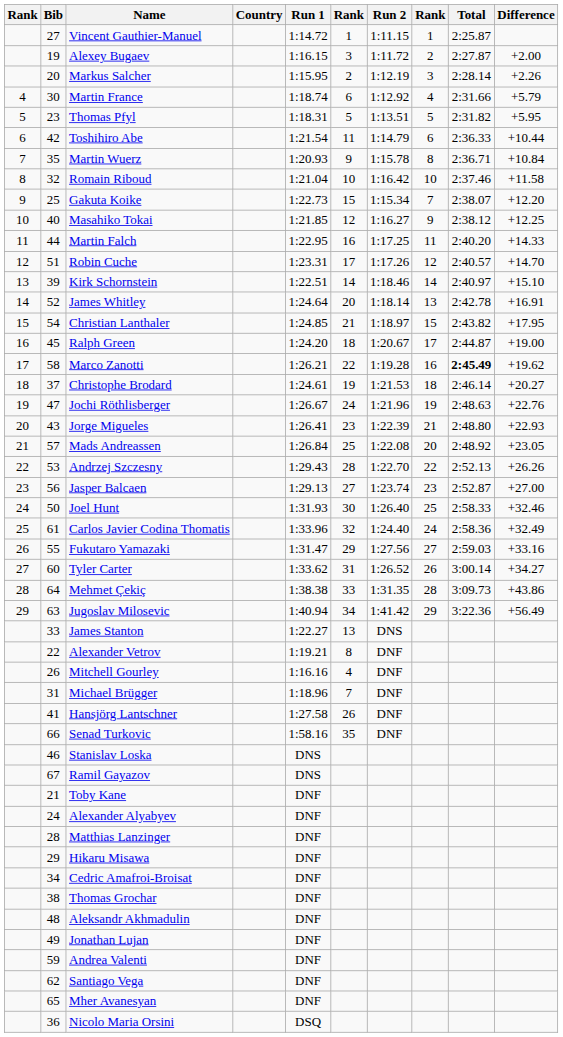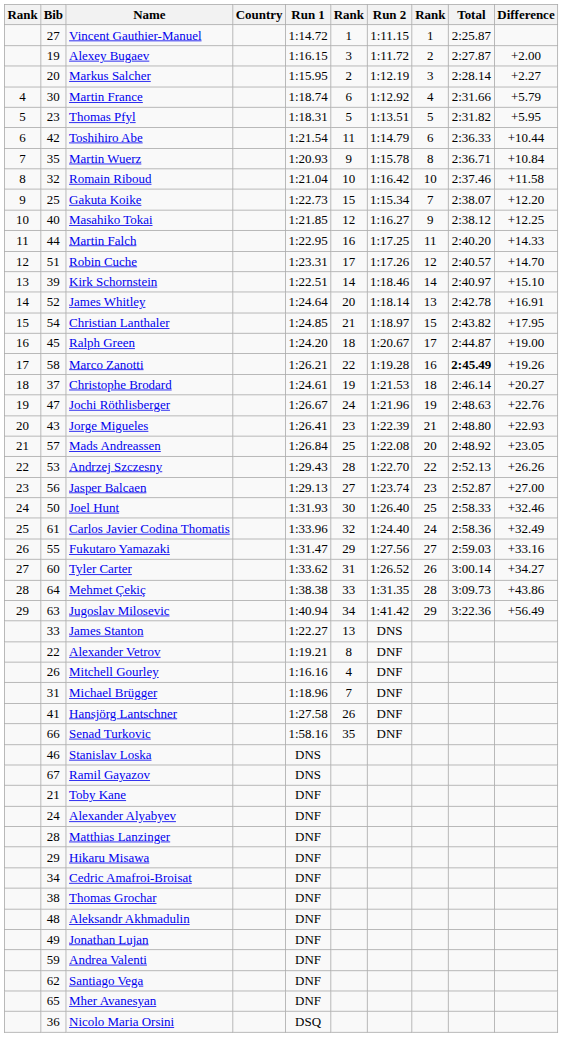 <table class="wikitable sortable" style="text-align:center">
 <tr>
 <th>Rank</th>
 <th>Bib</th>
 <th>Name</th>
 <th>Country</th>
 <th>Run 1</th>
 <th>Rank</th>
 <th>Run 2</th>
 <th>Rank</th>
 <th>Total</th>
 <th>Difference</th>
 </tr>
 <tr>
 <td></td>
 <td>27</td>
 <td align=left><a href='#'>Vincent Gauthier-Manuel</a></td>
 <td align=left></td>
 <td>1:14.72</td>
 <td>1</td>
 <td>1:11.15</td>
 <td>1</td>
 <td>2:25.87</td>
 <td></td>
 </tr>
 <tr>
 <td></td>
 <td>19</td>
 <td align=left><a href='#'>Alexey Bugaev</a></td>
 <td align=left></td>
 <td>1:16.15</td>
 <td>3</td>
 <td>1:11.72</td>
 <td>2</td>
 <td>2:27.87</td>
 <td>+2.00</td>
 </tr>
 <tr>
 <td></td>
 <td>20</td>
 <td align=left><a href='#'>Markus Salcher</a></td>
 <td align=left></td>
 <td>1:15.95</td>
 <td>2</td>
 <td>1:12.19</td>
 <td>3</td>
 <td>2:28.14</td>
-<td>+2.26</td>
+<td>+2.27</td>
 </tr>
 <tr>
 <td>4</td>
 <td>30</td>
 <td align=left><a href='#'>Martin France</a></td>
 <td align=left></td>
 <td>1:18.74</td>
 <td>6</td>
 <td>1:12.92</td>
 <td>4</td>
 <td>2:31.66</td>
 <td>+5.79</td>
 </tr>
 <tr>
 <td>5</td>
 <td>23</td>
 <td align=left><a href='#'>Thomas Pfyl</a></td>
 <td align=left></td>
 <td>1:18.31</td>
 <td>5</td>
 <td>1:13.51</td>
 <td>5</td>
 <td>2:31.82</td>
 <td>+5.95</td>
 </tr>
 <tr>
 <td>6</td>
 <td>42</td>
 <td align=left><a href='#'>Toshihiro Abe</a></td>
 <td align=left></td>
 <td>1:21.54</td>
 <td>11</td>
 <td>1:14.79</td>
 <td>6</td>
 <td>2:36.33</td>
 <td>+10.44</td>
 </tr>
 <tr>
 <td>7</td>
 <td>35</td>
 <td align=left><a href='#'>Martin Wuerz</a></td>
 <td align=left></td>
 <td>1:20.93</td>
 <td>9</td>
 <td>1:15.78</td>
 <td>8</td>
 <td>2:36.71</td>
 <td>+10.84</td>
 </tr>
 <tr>
 <td>8</td>
 <td>32</td>
 <td align=left><a href='#'>Romain Riboud</a></td>
 <td align=left></td>
 <td>1:21.04</td>
 <td>10</td>
 <td>1:16.42</td>
 <td>10</td>
 <td>2:37.46</td>
 <td>+11.58</td>
 </tr>
 <tr>
 <td>9</td>
 <td>25</td>
 <td align=left><a href='#'>Gakuta Koike</a></td>
 <td align=left></td>
 <td>1:22.73</td>
 <td>15</td>
 <td>1:15.34</td>
 <td>7</td>
 <td>2:38.07</td>
 <td>+12.20</td>
 </tr>
 <tr>
 <td>10</td>
 <td>40</td>
 <td align=left><a href='#'>Masahiko Tokai</a></td>
 <td align=left></td>
 <td>1:21.85</td>
 <td>12</td>
 <td>1:16.27</td>
 <td>9</td>
 <td>2:38.12</td>
 <td>+12.25</td>
 </tr>
 <tr>
 <td>11</td>
 <td>44</td>
 <td align=left><a href='#'>Martin Falch</a></td>
 <td align=left></td>
 <td>1:22.95</td>
 <td>16</td>
 <td>1:17.25</td>
 <td>11</td>
 <td>2:40.20</td>
 <td>+14.33</td>
 </tr>
 <tr>
 <td>12</td>
 <td>51</td>
 <td align=left><a href='#'>Robin Cuche</a></td>
 <td align=left></td>
 <td>1:23.31</td>
 <td>17</td>
 <td>1:17.26</td>
 <td>12</td>
 <td>2:40.57</td>
 <td>+14.70</td>
 </tr>
 <tr>
 <td>13</td>
 <td>39</td>
 <td align=left><a href='#'>Kirk Schornstein</a></td>
 <td align=left></td>
 <td>1:22.51</td>
 <td>14</td>
 <td>1:18.46</td>
 <td>14</td>
 <td>2:40.97</td>
 <td>+15.10</td>
 </tr>
 <tr>
 <td>14</td>
 <td>52</td>
 <td align=left><a href='#'>James Whitley</a></td>
 <td align=left></td>
 <td>1:24.64</td>
 <td>20</td>
 <td>1:18.14</td>
 <td>13</td>
 <td>2:42.78</td>
 <td>+16.91</td>
 </tr>
 <tr>
 <td>15</td>
 <td>54</td>
 <td align=left><a href='#'>Christian Lanthaler</a></td>
 <td align=left></td>
 <td>1:24.85</td>
 <td>21</td>
 <td>1:18.97</td>
 <td>15</td>
 <td>2:43.82</td>
 <td>+17.95</td>
 </tr>
 <tr>
 <td>16</td>
 <td>45</td>
 <td align=left><a href='#'>Ralph Green</a></td>
 <td align=left></td>
 <td>1:24.20</td>
 <td>18</td>
 <td>1:20.67</td>
 <td>17</td>
 <td>2:44.87</td>
 <td>+19.00</td>
 </tr>
 <tr>
 <td>17</td>
 <td>58</td>
 <td align=left><a href='#'>Marco Zanotti</a></td>
 <td align=left></td>
 <td>1:26.21</td>
 <td>22</td>
 <td>1:19.28</td>
 <td>16</td>
 <td><strong>2:45.49</strong></td>
-<td>+19.62</td>
+<td>+19.26</td>
 </tr>
 <tr>
 <td>18</td>
 <td>37</td>
 <td align=left><a href='#'>Christophe Brodard</a></td>
 <td align=left></td>
 <td>1:24.61</td>
 <td>19</td>
 <td>1:21.53</td>
 <td>18</td>
 <td>2:46.14</td>
 <td>+20.27</td>
 </tr>
 <tr>
 <td>19</td>
 <td>47</td>
 <td align=left><a href='#'>Jochi Röthlisberger</a></td>
 <td align=left></td>
 <td>1:26.67</td>
 <td>24</td>
 <td>1:21.96</td>
 <td>19</td>
 <td>2:48.63</td>
 <td>+22.76</td>
 </tr>
 <tr>
 <td>20</td>
 <td>43</td>
 <td align=left><a href='#'>Jorge Migueles</a></td>
 <td align=left></td>
 <td>1:26.41</td>
 <td>23</td>
 <td>1:22.39</td>
 <td>21</td>
 <td>2:48.80</td>
 <td>+22.93</td>
 </tr>
 <tr>
 <td>21</td>
 <td>57</td>
 <td align=left><a href='#'>Mads Andreassen</a></td>
 <td align=left></td>
 <td>1:26.84</td>
 <td>25</td>
 <td>1:22.08</td>
 <td>20</td>
 <td>2:48.92</td>
 <td>+23.05</td>
 </tr>
 <tr>
 <td>22</td>
 <td>53</td>
 <td align=left><a href='#'>Andrzej Szczesny</a></td>
 <td align=left></td>
 <td>1:29.43</td>
 <td>28</td>
 <td>1:22.70</td>
 <td>22</td>
 <td>2:52.13</td>
 <td>+26.26</td>
 </tr>
 <tr>
 <td>23</td>
 <td>56</td>
 <td align=left><a href='#'>Jasper Balcaen</a></td>
 <td align=left></td>
 <td>1:29.13</td>
 <td>27</td>
 <td>1:23.74</td>
 <td>23</td>
 <td>2:52.87</td>
 <td>+27.00</td>
 </tr>
 <tr>
 <td>24</td>
 <td>50</td>
 <td align=left><a href='#'>Joel Hunt</a></td>
 <td align=left></td>
 <td>1:31.93</td>
 <td>30</td>
 <td>1:26.40</td>
 <td>25</td>
 <td>2:58.33</td>
 <td>+32.46</td>
 </tr>
 <tr>
 <td>25</td>
 <td>61</td>
 <td align=left><a href='#'>Carlos Javier Codina Thomatis</a></td>
 <td align=left></td>
 <td>1:33.96</td>
 <td>32</td>
 <td>1:24.40</td>
 <td>24</td>
 <td>2:58.36</td>
 <td>+32.49</td>
 </tr>
 <tr>
 <td>26</td>
 <td>55</td>
 <td align=left><a href='#'>Fukutaro Yamazaki</a></td>
 <td align=left></td>
 <td>1:31.47</td>
 <td>29</td>
 <td>1:27.56</td>
 <td>27</td>
 <td>2:59.03</td>
 <td>+33.16</td>
 </tr>
 <tr>
 <td>27</td>
 <td>60</td>
 <td align=left><a href='#'>Tyler Carter</a></td>
 <td align=left></td>
 <td>1:33.62</td>
 <td>31</td>
 <td>1:26.52</td>
 <td>26</td>
 <td>3:00.14</td>
 <td>+34.27</td>
 </tr>
 <tr>
 <td>28</td>
 <td>64</td>
 <td align=left><a href='#'>Mehmet Çekiç</a></td>
 <td align=left></td>
 <td>1:38.38</td>
 <td>33</td>
 <td>1:31.35</td>
 <td>28</td>
 <td>3:09.73</td>
 <td>+43.86</td>
 </tr>
 <tr>
 <td>29</td>
 <td>63</td>
 <td align=left><a href='#'>Jugoslav Milosevic</a></td>
 <td align=left></td>
 <td>1:40.94</td>
 <td>34</td>
 <td>1:41.42</td>
 <td>29</td>
 <td>3:22.36</td>
 <td>+56.49</td>
 </tr>
 <tr>
 <td></td>
 <td>33</td>
 <td align=left><a href='#'>James Stanton</a></td>
 <td align=left></td>
 <td>1:22.27</td>
 <td>13</td>
 <td>DNS</td>
 <td></td>
 <td></td>
 <td></td>
 </tr>
 <tr>
 <td></td>
 <td>22</td>
 <td align=left><a href='#'>Alexander Vetrov</a></td>
 <td align=left></td>
 <td>1:19.21</td>
 <td>8</td>
 <td>DNF</td>
 <td></td>
 <td></td>
 <td></td>
 </tr>
 <tr>
 <td></td>
 <td>26</td>
 <td align=left><a href='#'>Mitchell Gourley</a></td>
 <td align=left></td>
 <td>1:16.16</td>
 <td>4</td>
 <td>DNF</td>
 <td></td>
 <td></td>
 <td></td>
 </tr>
 <tr>
 <td></td>
 <td>31</td>
 <td align=left><a href='#'>Michael Brügger</a></td>
 <td align=left></td>
 <td>1:18.96</td>
 <td>7</td>
 <td>DNF</td>
 <td></td>
 <td></td>
 <td></td>
 </tr>
 <tr>
 <td></td>
 <td>41</td>
 <td align=left><a href='#'>Hansjörg Lantschner</a></td>
 <td align=left></td>
 <td>1:27.58</td>
 <td>26</td>
 <td>DNF</td>
 <td></td>
 <td></td>
 <td></td>
 </tr>
 <tr>
 <td></td>
 <td>66</td>
 <td align=left><a href='#'>Senad Turkovic</a></td>
 <td align=left></td>
 <td>1:58.16</td>
 <td>35</td>
 <td>DNF</td>
 <td></td>
 <td></td>
 <td></td>
 </tr>
 <tr>
 <td></td>
 <td>46</td>
 <td align=left><a href='#'>Stanislav Loska</a></td>
 <td align=left></td>
 <td>DNS</td>
 <td></td>
 <td></td>
 <td></td>
 <td></td>
 <td></td>
 </tr>
 <tr>
 <td></td>
 <td>67</td>
 <td align=left><a href='#'>Ramil Gayazov</a></td>
 <td align=left></td>
 <td>DNS</td>
 <td></td>
 <td></td>
 <td></td>
 <td></td>
 <td></td>
 </tr>
 <tr>
 <td></td>
 <td>21</td>
 <td align=left><a href='#'>Toby Kane</a></td>
 <td align=left></td>
 <td>DNF</td>
 <td></td>
 <td></td>
 <td></td>
 <td></td>
 <td></td>
 </tr>
 <tr>
 <td></td>
 <td>24</td>
 <td align=left><a href='#'>Alexander Alyabyev</a></td>
 <td align=left></td>
 <td>DNF</td>
 <td></td>
 <td></td>
 <td></td>
 <td></td>
 <td></td>
 </tr>
 <tr>
 <td></td>
 <td>28</td>
 <td align=left><a href='#'>Matthias Lanzinger</a></td>
 <td align=left></td>
 <td>DNF</td>
 <td></td>
 <td></td>
 <td></td>
 <td></td>
 <td></td>
 </tr>
 <tr>
 <td></td>
 <td>29</td>
 <td align=left><a href='#'>Hikaru Misawa</a></td>
 <td align=left></td>
 <td>DNF</td>
 <td></td>
 <td></td>
 <td></td>
 <td></td>
 <td></td>
 </tr>
 <tr>
 <td></td>
 <td>34</td>
 <td align=left><a href='#'>Cedric Amafroi-Broisat</a></td>
 <td align=left></td>
 <td>DNF</td>
 <td></td>
 <td></td>
 <td></td>
 <td></td>
 <td></td>
 </tr>
 <tr>
 <td></td>
 <td>38</td>
 <td align=left><a href='#'>Thomas Grochar</a></td>
 <td align=left></td>
 <td>DNF</td>
 <td></td>
 <td></td>
 <td></td>
 <td></td>
 <td></td>
 </tr>
 <tr>
 <td></td>
 <td>48</td>
 <td align=left><a href='#'>Aleksandr Akhmadulin</a></td>
 <td align=left></td>
 <td>DNF</td>
 <td></td>
 <td></td>
 <td></td>
 <td></td>
 <td></td>
 </tr>
 <tr>
 <td></td>
 <td>49</td>
 <td align=left><a href='#'>Jonathan Lujan</a></td>
 <td align=left></td>
 <td>DNF</td>
 <td></td>
 <td></td>
 <td></td>
 <td></td>
 <td></td>
 </tr>
 <tr>
 <td></td>
 <td>59</td>
 <td align=left><a href='#'>Andrea Valenti</a></td>
 <td align=left></td>
 <td>DNF</td>
 <td></td>
 <td></td>
 <td></td>
 <td></td>
 <td></td>
 </tr>
 <tr>
 <td></td>
 <td>62</td>
 <td align=left><a href='#'>Santiago Vega</a></td>
 <td align=left></td>
 <td>DNF</td>
 <td></td>
 <td></td>
 <td></td>
 <td></td>
 <td></td>
 </tr>
 <tr>
 <td></td>
 <td>65</td>
 <td align=left><a href='#'>Mher Avanesyan</a></td>
 <td align=left></td>
 <td>DNF</td>
 <td></td>
 <td></td>
 <td></td>
 <td></td>
 <td></td>
 </tr>
 <tr>
 <td></td>
 <td>36</td>
 <td align=left><a href='#'>Nicolo Maria Orsini</a></td>
 <td align=left></td>
 <td>DSQ</td>
 <td></td>
 <td></td>
 <td></td>
 <td></td>
 <td></td>
 </tr>
 </table>
